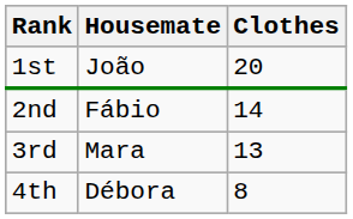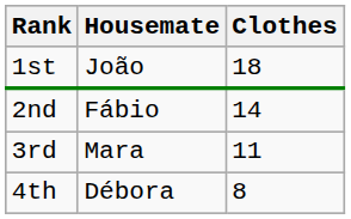 <table class="wikitable">
 <tr>
 <th>Rank</th>
 <th>Housemate</th>
 <th>Clothes</th>
 </tr>
 <tr style="border-bottom:2px solid green;">
 <td>1st</td>
 <td>João</td>
-<td>20</td>
+<td>18</td>
 </tr>
 <tr>
 <td>2nd</td>
 <td>Fábio</td>
 <td>14</td>
 </tr>
 <tr>
 <td>3rd</td>
 <td>Mara</td>
-<td>13</td>
+<td>11</td>
 </tr>
 <tr>
 <td>4th</td>
 <td>Débora</td>
 <td>8</td>
 </tr>
 </table>
